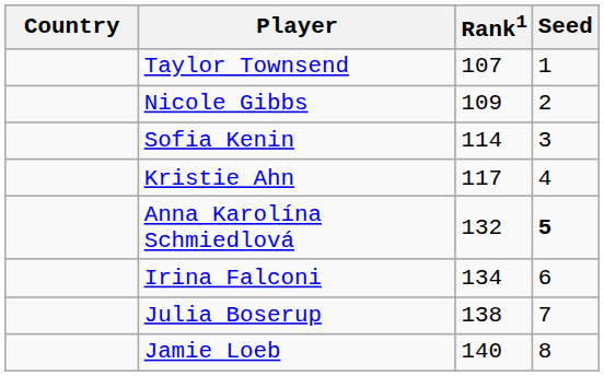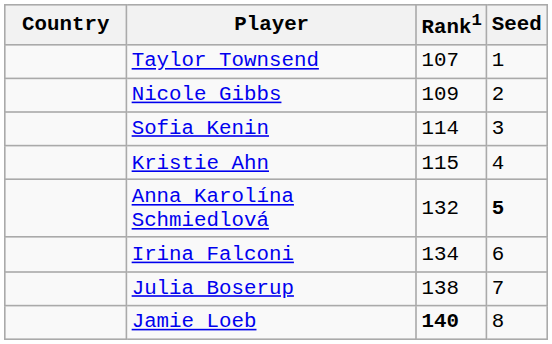 <table class="sortable wikitable">
 <tr>
 <th width="70">Country</th>
 <th width="175">Player</th>
 <th>Rank<sup>1</sup></th>
 <th>Seed</th>
 </tr>
 <tr>
 <td></td>
 <td><a href='#'>Taylor Townsend</a></td>
 <td>107</td>
 <td>1</td>
 </tr>
 <tr>
 <td></td>
 <td><a href='#'>Nicole Gibbs</a></td>
 <td>109</td>
 <td>2</td>
 </tr>
 <tr>
 <td></td>
 <td><a href='#'>Sofia Kenin</a></td>
 <td>114</td>
 <td>3</td>
 </tr>
 <tr>
 <td></td>
 <td><a href='#'>Kristie Ahn</a></td>
-<td>117</td>
+<td>115</td>
 <td>4</td>
 </tr>
 <tr>
 <td></td>
 <td><a href='#'>Anna Karolína Schmiedlová</a></td>
 <td>132</td>
 <td><strong>5</strong></td>
 </tr>
 <tr>
 <td></td>
 <td><a href='#'>Irina Falconi</a></td>
 <td>134</td>
 <td>6</td>
 </tr>
 <tr>
 <td></td>
 <td><a href='#'>Julia Boserup</a></td>
 <td>138</td>
 <td>7</td>
 </tr>
 <tr>
 <td></td>
 <td><a href='#'>Jamie Loeb</a></td>
-<td>140</td>
+<td><strong>140</strong></td>
 <td>8</td>
 </tr>
 </table>
